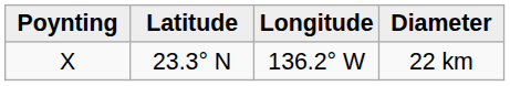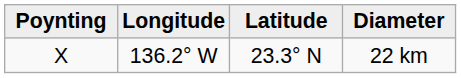 <table class="wikitable">
 <tr>
 <th width="25%" style="background:#eeeeee;">Poynting</th>
+<th width="25%" style="background:#eeeeee;">Longitude</th>
 <th width="25%" style="background:#eeeeee;">Latitude</th>
-<th width="25%" style="background:#eeeeee;">Longitude</th>
 <th width="25%" style="background:#eeeeee;">Diameter</th>
 </tr>
 <tr>
 <td align="center">X</td>
+<td align="center">136.2° W</td>
 <td align="center">23.3° N</td>
-<td align="center">136.2° W</td>
 <td align="center">22 km</td>
 </tr>
 </table>
